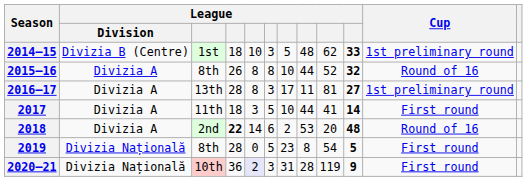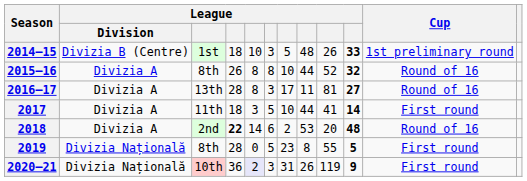 <table class="wikitable plainrowheaders" style="text-align: center;">
 <tr>
 <th rowspan=2 scope=col>Season</th>
 <th colspan=9>League</th>
 <th rowspan=2 scope=col><a href='#'>Cup</a></th>
 <th rowspan=2 scope=col></th>
 </tr>
 <tr>
 <th scope=col>Division</th>
 <th scope=col></th>
 <th scope=col></th>
 <th scope=col></th>
 <th scope=col></th>
 <th scope=col></th>
 <th scope=col></th>
 <th scope=col></th>
 <th scope=col></th>
 </tr>
 <tr>
 <th scope="row"><a href='#'>2014–15</a></th>
 <td><a href='#'>Divizia B</a> (Centre)</td>
 <td bgcolor="#ddffdd"> 1st</td>
 <td>18</td>
 <td>10</td>
 <td>3</td>
 <td>5</td>
 <td>48</td>
-<td>62</td>
+<td>26</td>
 <td><strong>33</strong></td>
 <td><a href='#'>1st preliminary round</a></td>
 <td></td>
 </tr>
 <tr>
 <th scope="row"><a href='#'>2015–16</a></th>
 <td><a href='#'>Divizia A</a></td>
 <td>8th</td>
 <td>26</td>
 <td>8</td>
 <td>8</td>
 <td>10</td>
 <td>44</td>
 <td>52</td>
 <td><strong>32</strong></td>
 <td><a href='#'>Round of 16</a></td>
 <td></td>
 </tr>
 <tr>
 <th scope="row"><a href='#'>2016–17</a></th>
 <td>Divizia A</td>
 <td>13th</td>
 <td>28</td>
 <td>8</td>
 <td>3</td>
 <td>17</td>
 <td>11</td>
 <td>81</td>
 <td><strong>27</strong></td>
-<td><a href='#'>1st preliminary round</a></td>
+<td><a href='#'>Round of 16</a></td>
 <td></td>
 </tr>
 <tr>
 <th scope="row"><a href='#'>2017</a></th>
 <td>Divizia A</td>
 <td>11th</td>
 <td>18</td>
 <td>3</td>
 <td>5</td>
 <td>10</td>
 <td>44</td>
 <td>41</td>
 <td><strong>14</strong></td>
 <td><a href='#'>First round</a></td>
 <td></td>
 </tr>
 <tr>
 <th scope="row"><a href='#'>2018</a></th>
 <td>Divizia A</td>
 <td bgcolor="#ddffdd"> 2nd</td>
 <td><strong>22</strong></td>
 <td>14</td>
 <td>6</td>
 <td>2</td>
 <td>53</td>
 <td>20</td>
 <td><strong>48</strong></td>
 <td><a href='#'>Round of 16</a></td>
 <td></td>
 </tr>
 <tr>
 <th scope="row"><a href='#'>2019</a></th>
 <td><a href='#'>Divizia Națională</a></td>
 <td>8th</td>
 <td>28</td>
 <td>0</td>
 <td>5</td>
 <td>23</td>
 <td>8</td>
-<td>54</td>
+<td>55</td>
 <td><strong>5</strong></td>
 <td><a href='#'>First round</a></td>
 <td></td>
 </tr>
 <tr>
 <th scope="row"><a href='#'>2020–21</a></th>
 <td>Divizia Națională</td>
 <td bgcolor="#FFCCCC"> 10th</td>
 <td>36</td>
 <td style="background: lavender;">2</td>
 <td>3</td>
 <td>31</td>
-<td>28</td>
+<td>26</td>
 <td>119</td>
 <td><strong>9</strong></td>
 <td><a href='#'>First round</a></td>
 <td></td>
 </tr>
 </table>
